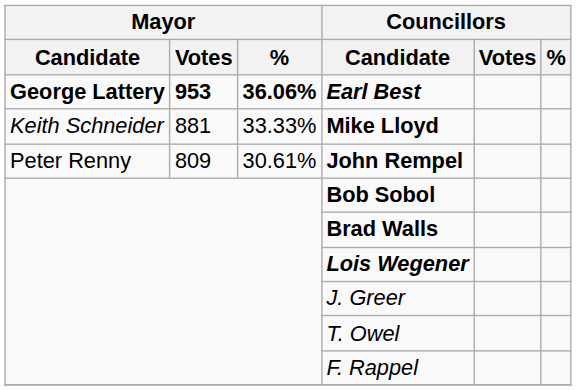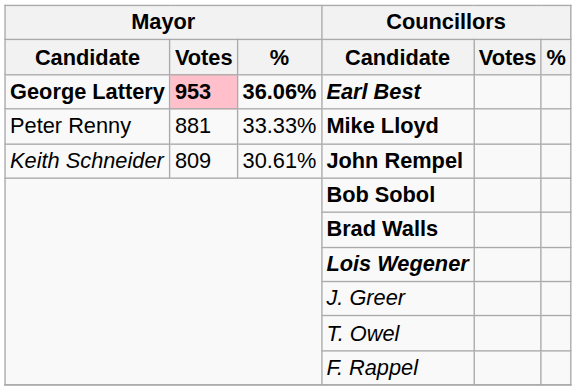 <table class="wikitable collapsible collapsed" align="right">
 <tr>
 <th colspan=3>Mayor</th>
 <th colspan=3>Councillors</th>
 </tr>
 <tr>
 <th>Candidate</th>
 <th>Votes</th>
 <th>%</th>
 <th>Candidate</th>
 <th>Votes</th>
 <th>%</th>
 </tr>
 <tr>
 <td><strong>George Lattery</strong></td>
-<td><strong>953</strong></td>
+<td style="background: pink;"><strong>953</strong></td>
 <td><strong>36.06%</strong></td>
 <td><strong><em>Earl Best</em></strong></td>
 <td></td>
 <td></td>
 </tr>
 <tr>
-<td><em>Keith Schneider</em></td>
+<td>Peter Renny</td>
 <td>881</td>
 <td>33.33%</td>
 <td><strong>Mike Lloyd</strong></td>
 <td></td>
 <td></td>
 </tr>
 <tr>
-<td>Peter Renny</td>
+<td><em>Keith Schneider</em></td>
 <td>809</td>
 <td>30.61%</td>
 <td><strong>John Rempel</strong></td>
 <td></td>
 <td></td>
 </tr>
 <tr>
 <td rowspan=6 colspan=3></td>
 <td><strong>Bob Sobol</strong></td>
 <td></td>
 <td></td>
 </tr>
 <tr>
 <td><strong>Brad Walls</strong></td>
 <td></td>
 <td></td>
 </tr>
 <tr>
 <td><strong><em>Lois Wegener</em></strong></td>
 <td></td>
 <td></td>
 </tr>
 <tr>
 <td><em>J. Greer</em></td>
 <td></td>
 <td></td>
 </tr>
 <tr>
 <td><em>T. Owel</em></td>
 <td></td>
 <td></td>
 </tr>
 <tr>
 <td><em>F. Rappel</em></td>
 <td></td>
 <td></td>
 </tr>
 <tr>
 </tr>
 </table>
